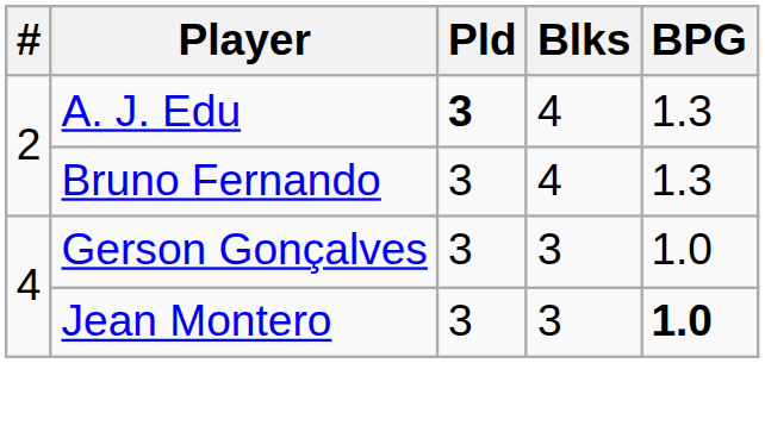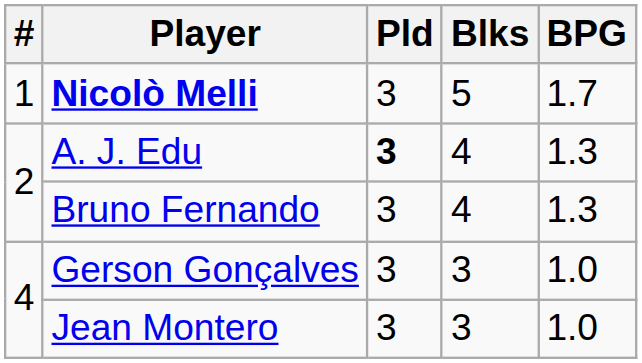 <table class=wikitable width=auto>
 <tr>
 <th>#</th>
 <th>Player</th>
 <th>Pld</th>
 <th>Blks</th>
 <th>BPG</th>
+</tr>
+<tr>
+<td>1</td>
+<td> <strong><a href='#'>Nicolò Melli</a></strong></td>
+<td>3</td>
+<td>5</td>
+<td>1.7</td>
 </tr>
 <tr>
 <td rowspan=2>2</td>
 <td> <a href='#'>A. J. Edu</a></td>
 <td><strong>3</strong></td>
 <td>4</td>
 <td>1.3</td>
 </tr>
 <tr>
 <td> <a href='#'>Bruno Fernando</a></td>
 <td>3</td>
 <td>4</td>
 <td>1.3</td>
 </tr>
 <tr>
 <td rowspan=2>4</td>
 <td> <a href='#'>Gerson Gonçalves</a></td>
 <td>3</td>
 <td>3</td>
 <td>1.0</td>
 </tr>
 <tr>
 <td> <a href='#'>Jean Montero</a></td>
 <td>3</td>
 <td>3</td>
-<td><strong>1.0</strong></td>
+<td>1.0</td>
 </tr>
 </table>
